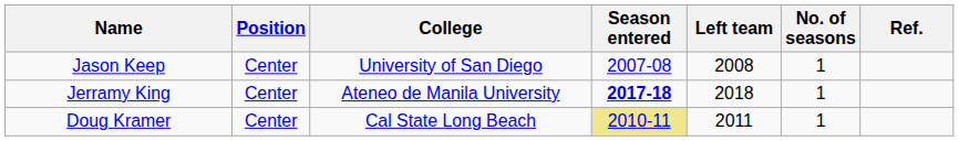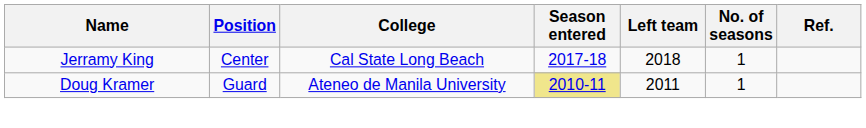 <table class="wikitable sortable" style="text-align:center" width="98%">
 <tr>
 <th style="width:200px;">Name</th>
 <th style="width:7%;"><a href='#'>Position</a></th>
 <th style="width:250px;">College</th>
 <th style="width:10%;">Season entered</th>
 <th style="width:10%;">Left team</th>
 <th style="width:7%;">No. of seasons</th>
 <th class=unsortable>Ref.</th>
 </tr>
 <tr>
-<td><a href='#'>Jason Keep</a></td>
-<td><a href='#'>Center</a></td>
-<td><a href='#'>University of San Diego</a></td>
-<td><a href='#'>2007-08</a></td>
-<td>2008</td>
-<td>1</td>
-<td></td>
-</tr>
-<tr>
 <td><a href='#'>Jerramy King</a></td>
 <td><a href='#'>Center</a></td>
-<td><a href='#'>Ateneo de Manila University</a></td>
-<td><strong><a href='#'>2017-18</a></strong></td>
+<td><a href='#'>Cal State Long Beach</a></td>
+<td><a href='#'>2017-18</a></td>
 <td>2018</td>
 <td>1</td>
 <td></td>
 </tr>
 <tr>
 <td><a href='#'>Doug Kramer</a></td>
-<td><a href='#'>Center</a></td>
-<td><a href='#'>Cal State Long Beach</a></td>
+<td><a href='#'>Guard</a></td>
+<td><a href='#'>Ateneo de Manila University</a></td>
 <td style="background: khaki;"><a href='#'>2010-11</a></td>
 <td>2011</td>
 <td>1</td>
 <td></td>
 </tr>
 </table>
